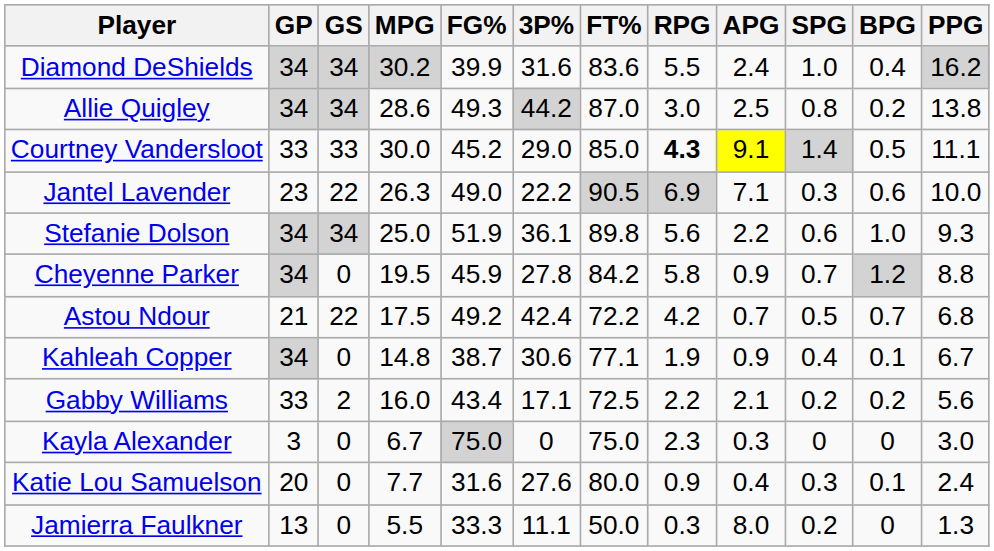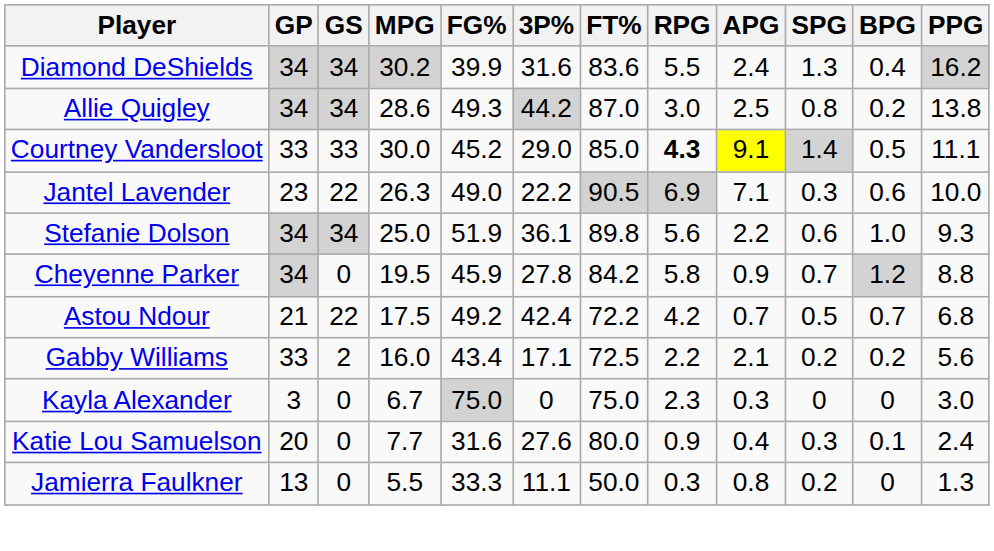 <table class="wikitable sortable" style="text-align:center;">
 <tr>
 <th style=>Player</th>
 <th style=>GP</th>
 <th style=>GS</th>
 <th style=>MPG</th>
 <th style=>FG%</th>
 <th style=>3P%</th>
 <th style=>FT%</th>
 <th style=>RPG</th>
 <th style=>APG</th>
 <th style=>SPG</th>
 <th style=>BPG</th>
 <th style=>PPG</th>
 </tr>
 <tr>
 <td><a href='#'>Diamond DeShields</a></td>
 <td style="background:#D3D3D3;">34</td>
 <td style="background:#D3D3D3;">34</td>
 <td style="background:#D3D3D3;">30.2</td>
 <td>39.9</td>
 <td>31.6</td>
 <td>83.6</td>
 <td>5.5</td>
 <td>2.4</td>
-<td>1.0</td>
+<td>1.3</td>
 <td>0.4</td>
 <td style="background:#D3D3D3;">16.2</td>
 </tr>
 <tr>
 <td><a href='#'>Allie Quigley</a></td>
 <td style="background:#D3D3D3;">34</td>
 <td style="background:#D3D3D3;">34</td>
 <td>28.6</td>
 <td>49.3</td>
 <td style="background:#D3D3D3;">44.2</td>
 <td>87.0</td>
 <td>3.0</td>
 <td>2.5</td>
 <td>0.8</td>
 <td>0.2</td>
 <td>13.8</td>
 </tr>
 <tr>
 <td><a href='#'>Courtney Vandersloot</a></td>
 <td>33</td>
 <td>33</td>
 <td>30.0</td>
 <td>45.2</td>
 <td>29.0</td>
 <td>85.0</td>
 <td><strong>4.3</strong></td>
 <td style="background:yellow;">9.1</td>
 <td style="background:#D3D3D3;">1.4</td>
 <td>0.5</td>
 <td>11.1</td>
 </tr>
 <tr>
 <td><a href='#'>Jantel Lavender</a></td>
 <td>23</td>
 <td>22</td>
 <td>26.3</td>
 <td>49.0</td>
 <td>22.2</td>
 <td style="background:#D3D3D3;">90.5</td>
 <td style="background:#D3D3D3;">6.9</td>
 <td>7.1</td>
 <td>0.3</td>
 <td>0.6</td>
 <td>10.0</td>
 </tr>
 <tr>
 <td><a href='#'>Stefanie Dolson</a></td>
 <td style="background:#D3D3D3;">34</td>
 <td style="background:#D3D3D3;">34</td>
 <td>25.0</td>
 <td>51.9</td>
 <td>36.1</td>
 <td>89.8</td>
 <td>5.6</td>
 <td>2.2</td>
 <td>0.6</td>
 <td>1.0</td>
 <td>9.3</td>
 </tr>
 <tr>
 <td><a href='#'>Cheyenne Parker</a></td>
 <td style="background:#D3D3D3;">34</td>
 <td>0</td>
 <td>19.5</td>
 <td>45.9</td>
 <td>27.8</td>
 <td>84.2</td>
 <td>5.8</td>
 <td>0.9</td>
 <td>0.7</td>
 <td style="background:#D3D3D3;">1.2</td>
 <td>8.8</td>
 </tr>
 <tr>
 <td><a href='#'>Astou Ndour</a></td>
 <td>21</td>
 <td>22</td>
 <td>17.5</td>
 <td>49.2</td>
 <td>42.4</td>
 <td>72.2</td>
 <td>4.2</td>
 <td>0.7</td>
 <td>0.5</td>
 <td>0.7</td>
 <td>6.8</td>
 </tr>
 <tr>
-<td><a href='#'>Kahleah Copper</a></td>
-<td style="background:#D3D3D3;">34</td>
-<td>0</td>
-<td>14.8</td>
-<td>38.7</td>
-<td>30.6</td>
-<td>77.1</td>
-<td>1.9</td>
-<td>0.9</td>
-<td>0.4</td>
-<td>0.1</td>
-<td>6.7</td>
-</tr>
-<tr>
 <td><a href='#'>Gabby Williams</a></td>
 <td>33</td>
 <td>2</td>
 <td>16.0</td>
 <td>43.4</td>
 <td>17.1</td>
 <td>72.5</td>
 <td>2.2</td>
 <td>2.1</td>
 <td>0.2</td>
 <td>0.2</td>
 <td>5.6</td>
 </tr>
 <tr>
 <td><a href='#'>Kayla Alexander</a></td>
 <td>3</td>
 <td>0</td>
 <td>6.7</td>
 <td style="background:#D3D3D3;">75.0</td>
 <td>0</td>
 <td>75.0</td>
 <td>2.3</td>
 <td>0.3</td>
 <td>0</td>
 <td>0</td>
 <td>3.0</td>
 </tr>
 <tr>
 <td><a href='#'>Katie Lou Samuelson</a></td>
 <td>20</td>
 <td>0</td>
 <td>7.7</td>
 <td>31.6</td>
 <td>27.6</td>
 <td>80.0</td>
 <td>0.9</td>
 <td>0.4</td>
 <td>0.3</td>
 <td>0.1</td>
 <td>2.4</td>
 </tr>
 <tr>
 <td><a href='#'>Jamierra Faulkner</a></td>
 <td>13</td>
 <td>0</td>
 <td>5.5</td>
 <td>33.3</td>
 <td>11.1</td>
 <td>50.0</td>
 <td>0.3</td>
-<td>8.0</td>
+<td>0.8</td>
 <td>0.2</td>
 <td>0</td>
 <td>1.3</td>
 </tr>
 </table>
